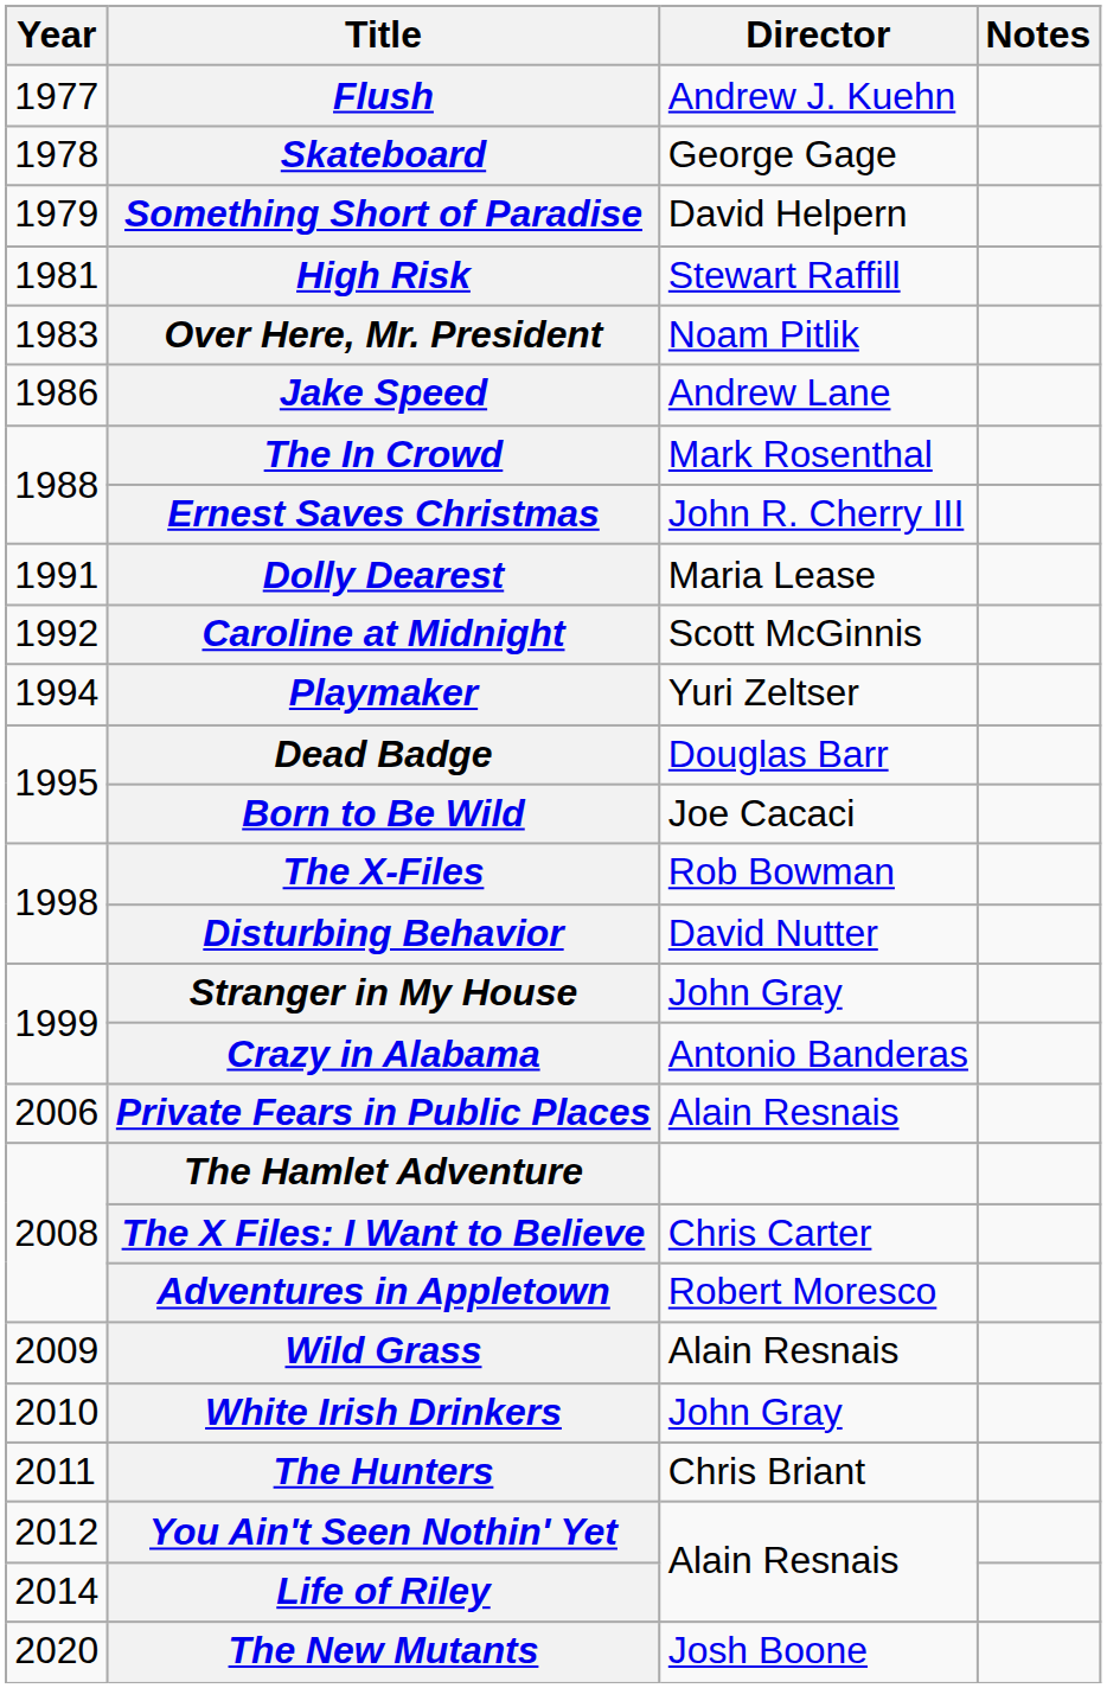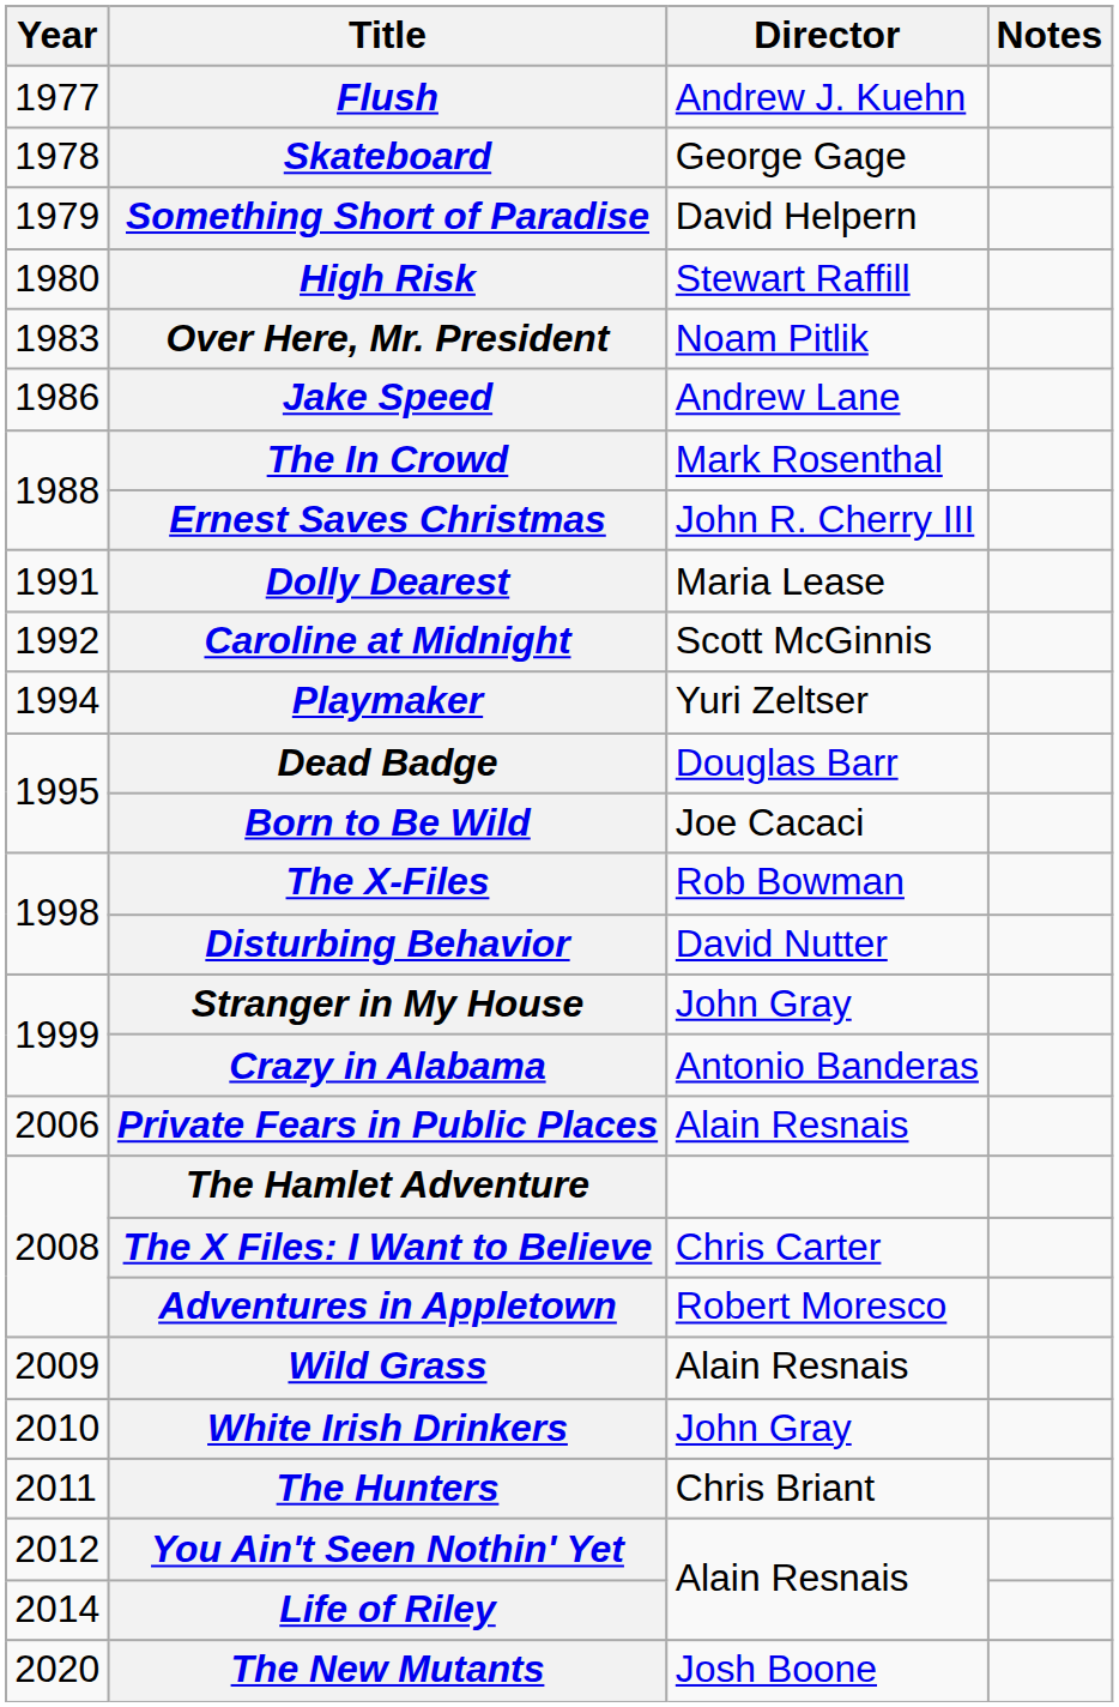 <table class="wikitable">
 <tr>
 <th>Year</th>
 <th>Title</th>
 <th>Director</th>
 <th>Notes</th>
 </tr>
 <tr>
 <td>1977</td>
 <th><em><a href='#'>Flush</a></em></th>
 <td><a href='#'>Andrew J. Kuehn</a></td>
 <td></td>
 </tr>
 <tr>
 <td>1978</td>
 <th><em><a href='#'>Skateboard</a></em></th>
 <td>George Gage</td>
 <td></td>
 </tr>
 <tr>
 <td>1979</td>
 <th><em><a href='#'>Something Short of Paradise</a></em></th>
 <td>David Helpern</td>
 <td></td>
 </tr>
 <tr>
-<td>1981</td>
+<td>1980</td>
 <th><em><a href='#'>High Risk</a></em></th>
 <td><a href='#'>Stewart Raffill</a></td>
 <td></td>
 </tr>
 <tr>
 <td>1983</td>
 <th><em>Over Here, Mr. President</em></th>
 <td><a href='#'>Noam Pitlik</a></td>
 <td></td>
 </tr>
 <tr>
 <td>1986</td>
 <th><em><a href='#'>Jake Speed</a></em></th>
 <td><a href='#'>Andrew Lane</a></td>
 <td></td>
 </tr>
 <tr>
 <td rowspan="2">1988</td>
 <th><em><a href='#'>The In Crowd</a></em></th>
 <td><a href='#'>Mark Rosenthal</a></td>
 <td></td>
 </tr>
 <tr>
 <th><em><a href='#'>Ernest Saves Christmas</a></em></th>
 <td><a href='#'>John R. Cherry III</a></td>
 <td></td>
 </tr>
 <tr>
 <td>1991</td>
 <th><em><a href='#'>Dolly Dearest</a></em></th>
 <td>Maria Lease</td>
 <td></td>
 </tr>
 <tr>
 <td>1992</td>
 <th><em><a href='#'>Caroline at Midnight</a></em></th>
 <td>Scott McGinnis</td>
 <td></td>
 </tr>
 <tr>
 <td>1994</td>
 <th><em><a href='#'>Playmaker</a></em></th>
 <td>Yuri Zeltser</td>
 <td></td>
 </tr>
 <tr>
 <td rowspan="2">1995</td>
 <th><em>Dead Badge</em></th>
 <td><a href='#'>Douglas Barr</a></td>
 <td></td>
 </tr>
 <tr>
 <th><em><a href='#'>Born to Be Wild</a></em></th>
 <td>Joe Cacaci</td>
 <td></td>
 </tr>
 <tr>
 <td rowspan="2">1998</td>
 <th><em><a href='#'>The X-Files</a></em></th>
 <td><a href='#'>Rob Bowman</a></td>
 <td></td>
 </tr>
 <tr>
 <th><em><a href='#'>Disturbing Behavior</a></em></th>
 <td><a href='#'>David Nutter</a></td>
 <td></td>
 </tr>
 <tr>
 <td rowspan="2">1999</td>
 <th><em>Stranger in My House</em></th>
 <td><a href='#'>John Gray</a></td>
 <td></td>
 </tr>
 <tr>
 <th><em><a href='#'>Crazy in Alabama</a></em></th>
 <td><a href='#'>Antonio Banderas</a></td>
 <td></td>
 </tr>
 <tr>
 <td>2006</td>
 <th><em><a href='#'>Private Fears in Public Places</a></em></th>
 <td><a href='#'>Alain Resnais</a></td>
 <td></td>
 </tr>
 <tr>
 <td rowspan="3">2008</td>
 <th><em>The Hamlet Adventure</em></th>
 <td></td>
 <td></td>
 </tr>
 <tr>
 <th><em><a href='#'>The X Files: I Want to Believe</a></em></th>
 <td><a href='#'>Chris Carter</a></td>
 <td></td>
 </tr>
 <tr>
 <th><em><a href='#'>Adventures in Appletown</a></em></th>
 <td><a href='#'>Robert Moresco</a></td>
 <td></td>
 </tr>
 <tr>
 <td>2009</td>
 <th><em><a href='#'>Wild Grass</a></em></th>
 <td>Alain Resnais</td>
 <td></td>
 </tr>
 <tr>
 <td>2010</td>
 <th><em><a href='#'>White Irish Drinkers</a></em></th>
 <td><a href='#'>John Gray</a></td>
 <td></td>
 </tr>
 <tr>
 <td>2011</td>
 <th><em><a href='#'>The Hunters</a></em></th>
 <td>Chris Briant</td>
 <td></td>
 </tr>
 <tr>
 <td>2012</td>
 <th><em><a href='#'>You Ain't Seen Nothin' Yet</a></em></th>
 <td rowspan="2">Alain Resnais</td>
 <td></td>
 </tr>
 <tr>
 <td>2014</td>
 <th><em><a href='#'>Life of Riley</a></em></th>
 <td></td>
 </tr>
 <tr>
 <td>2020</td>
 <th><em><a href='#'>The New Mutants</a></em></th>
 <td><a href='#'>Josh Boone</a></td>
 <td></td>
 </tr>
 </table>
